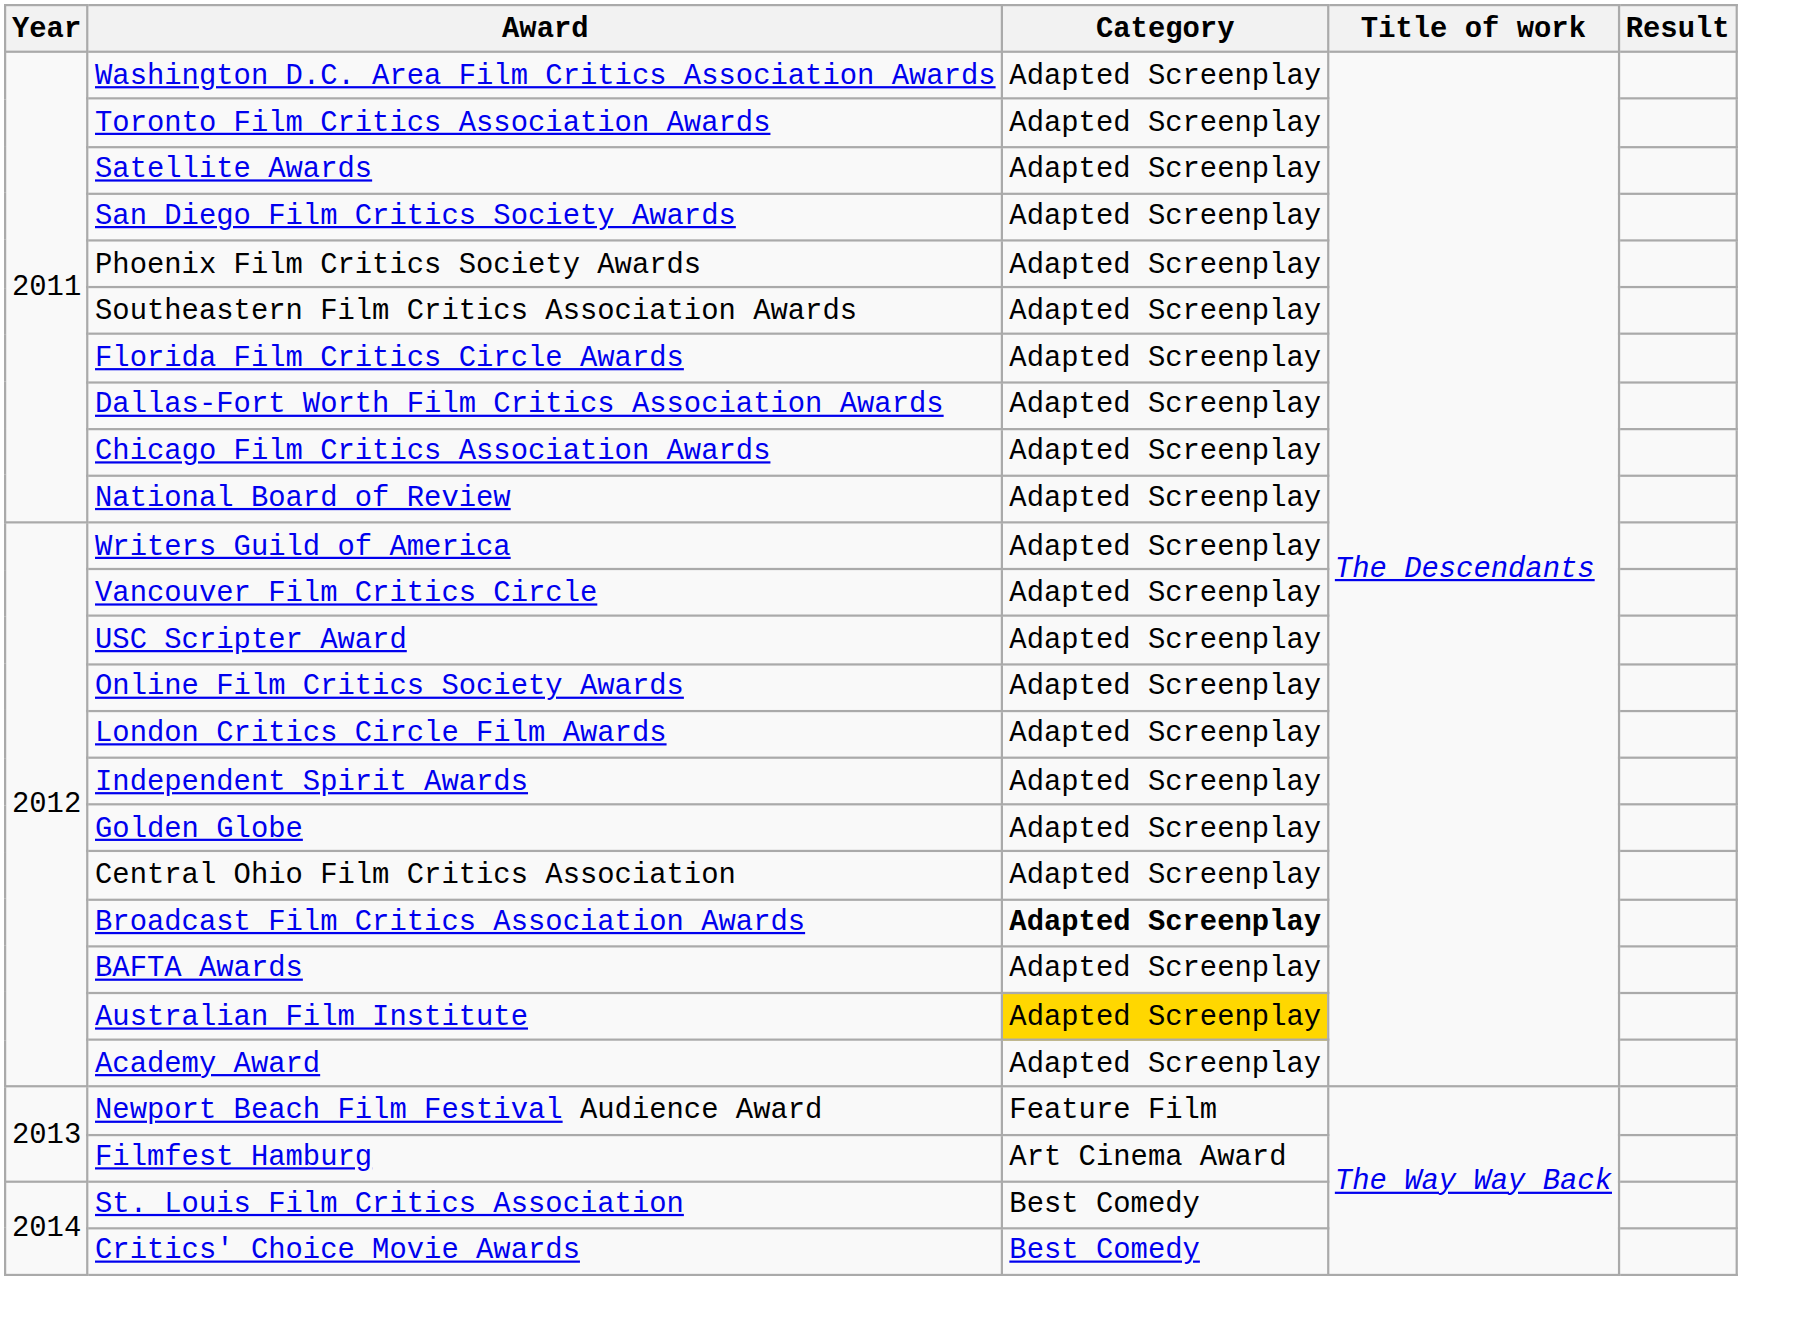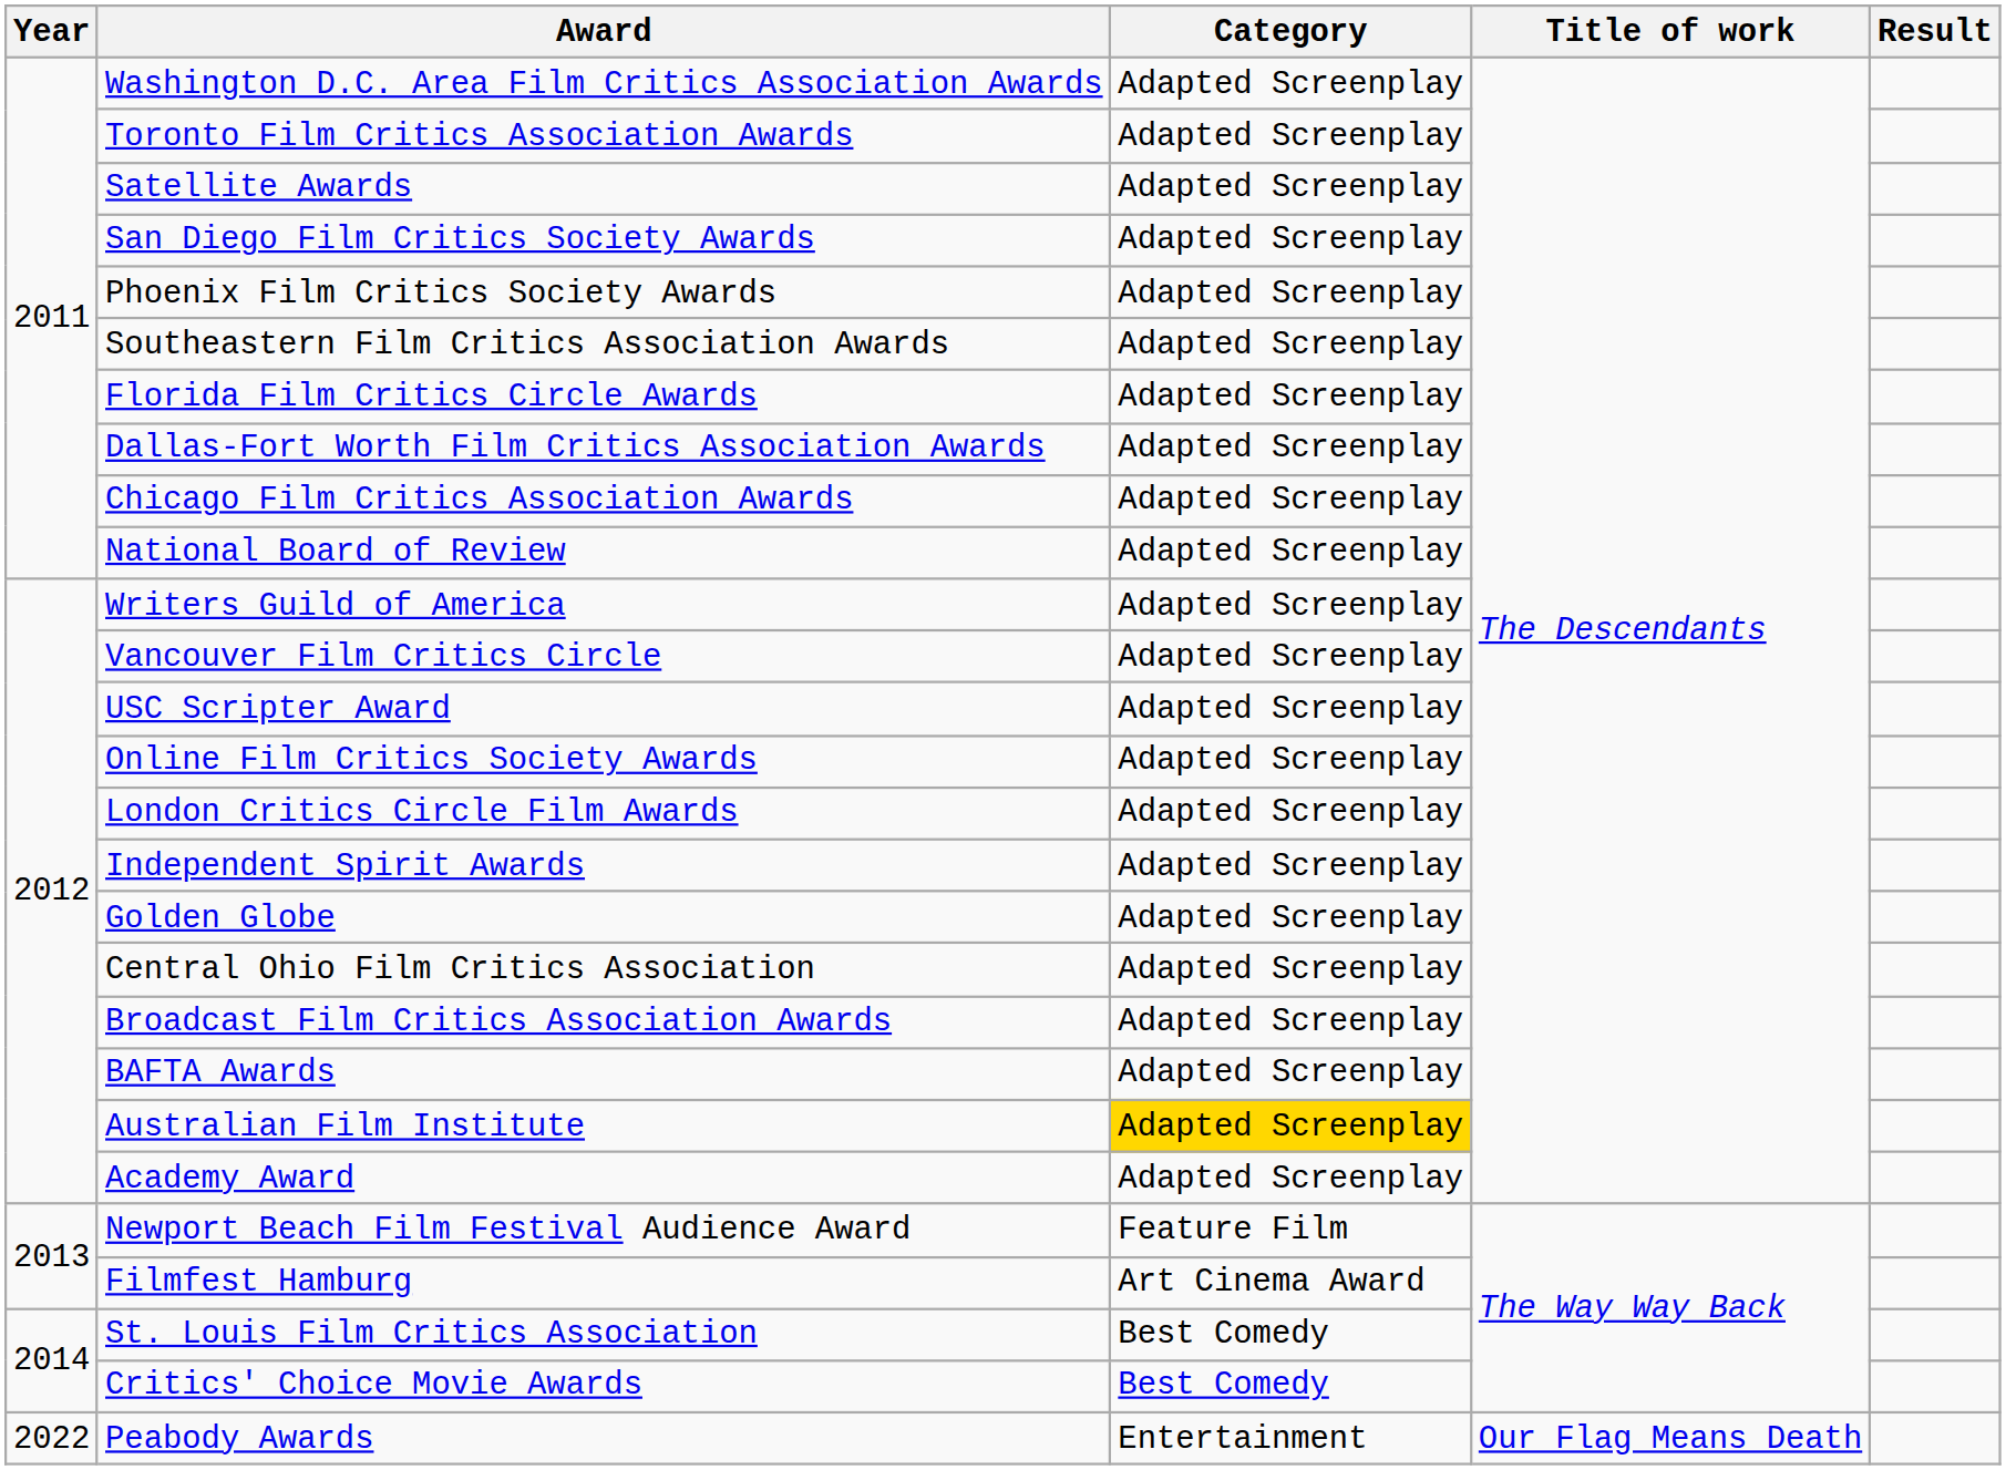 <table class="wikitable sortable">
 <tr>
 <th>Year</th>
 <th>Award</th>
 <th>Category</th>
 <th>Title of work</th>
 <th>Result</th>
 </tr>
 <tr>
 <td rowspan=10>2011</td>
 <td><a href='#'>Washington D.C. Area Film Critics Association Awards</a></td>
 <td>Adapted Screenplay</td>
 <td rowspan=22><em><a href='#'>The Descendants</a></em></td>
 <td></td>
 </tr>
 <tr>
 <td><a href='#'>Toronto Film Critics Association Awards</a></td>
 <td>Adapted Screenplay</td>
 <td></td>
 </tr>
 <tr>
 <td><a href='#'>Satellite Awards</a></td>
 <td>Adapted Screenplay</td>
 <td></td>
 </tr>
 <tr>
 <td><a href='#'>San Diego Film Critics Society Awards</a></td>
 <td>Adapted Screenplay</td>
 <td></td>
 </tr>
 <tr>
 <td>Phoenix Film Critics Society Awards</td>
 <td>Adapted Screenplay</td>
 <td></td>
 </tr>
 <tr>
 <td>Southeastern Film Critics Association Awards</td>
 <td>Adapted Screenplay</td>
 <td></td>
 </tr>
 <tr>
 <td><a href='#'>Florida Film Critics Circle Awards</a></td>
 <td>Adapted Screenplay</td>
 <td></td>
 </tr>
 <tr>
 <td><a href='#'>Dallas-Fort Worth Film Critics Association Awards</a></td>
 <td>Adapted Screenplay</td>
 <td></td>
 </tr>
 <tr>
 <td><a href='#'>Chicago Film Critics Association Awards</a></td>
 <td>Adapted Screenplay</td>
 <td></td>
 </tr>
 <tr>
 <td><a href='#'>National Board of Review</a></td>
 <td>Adapted Screenplay</td>
 <td></td>
 </tr>
 <tr>
 <td rowspan=12>2012</td>
 <td><a href='#'>Writers Guild of America</a></td>
 <td>Adapted Screenplay</td>
 <td></td>
 </tr>
 <tr>
 <td><a href='#'>Vancouver Film Critics Circle</a></td>
 <td>Adapted Screenplay</td>
 <td></td>
 </tr>
 <tr>
 <td><a href='#'>USC Scripter Award</a></td>
 <td>Adapted Screenplay</td>
 <td></td>
 </tr>
 <tr>
 <td><a href='#'>Online Film Critics Society Awards</a></td>
 <td>Adapted Screenplay</td>
 <td></td>
 </tr>
 <tr>
 <td><a href='#'>London Critics Circle Film Awards</a></td>
 <td>Adapted Screenplay</td>
 <td></td>
 </tr>
 <tr>
 <td><a href='#'>Independent Spirit Awards</a></td>
 <td>Adapted Screenplay</td>
 <td></td>
 </tr>
 <tr>
 <td><a href='#'>Golden Globe</a></td>
 <td>Adapted Screenplay</td>
 <td></td>
 </tr>
 <tr>
 <td>Central Ohio Film Critics Association</td>
 <td>Adapted Screenplay</td>
 <td></td>
 </tr>
 <tr>
 <td><a href='#'>Broadcast Film Critics Association Awards</a></td>
-<td><strong>Adapted Screenplay</strong></td>
+<td>Adapted Screenplay</td>
 <td></td>
 </tr>
 <tr>
 <td><a href='#'>BAFTA Awards</a></td>
 <td>Adapted Screenplay</td>
 <td></td>
 </tr>
 <tr>
 <td><a href='#'>Australian Film Institute</a></td>
 <td style="background: gold;">Adapted Screenplay</td>
 <td></td>
 </tr>
 <tr>
 <td><a href='#'>Academy Award</a></td>
 <td>Adapted Screenplay</td>
 <td></td>
 </tr>
 <tr>
 <td rowspan=2>2013</td>
 <td><a href='#'>Newport Beach Film Festival</a> Audience Award</td>
 <td>Feature Film</td>
 <td rowspan=4><em><a href='#'>The Way Way Back</a></em></td>
 <td></td>
 </tr>
 <tr>
 <td><a href='#'>Filmfest Hamburg</a></td>
 <td>Art Cinema Award</td>
 <td></td>
 </tr>
 <tr>
 <td rowspan=2>2014</td>
 <td><a href='#'>St. Louis Film Critics Association</a></td>
 <td>Best Comedy</td>
 <td></td>
 </tr>
 <tr>
 <td rowspan=1><a href='#'>Critics' Choice Movie Awards</a></td>
 <td><a href='#'>Best Comedy</a></td>
 <td></td>
 </tr>
+<tr>
+<td>2022</td>
+<td><a href='#'>Peabody Awards</a></td>
+<td>Entertainment</td>
+<td><a href='#'>Our Flag Means Death</a></td>
+<td></td>
+</tr>
 </table>
